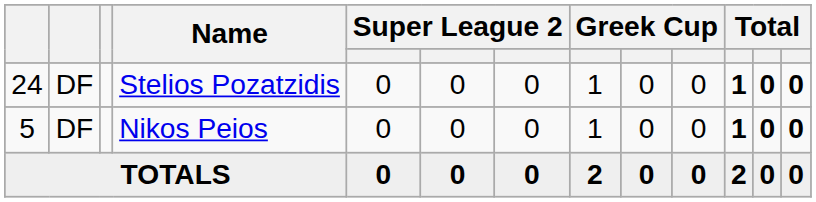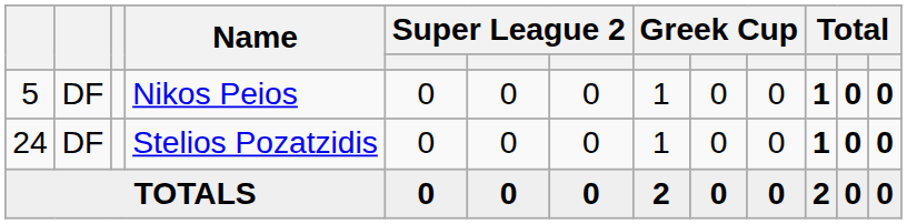 <table class="wikitable sortable" style="text-align:center">
 <tr>
 <th rowspan=2></th>
 <th rowspan=2></th>
 <th rowspan=2></th>
 <th rowspan=2>Name</th>
 <th colspan=3>Super League 2</th>
 <th colspan=3>Greek Cup</th>
 <th colspan=3>Total</th>
 </tr>
 <tr>
 <th></th>
 <th></th>
 <th></th>
 <th></th>
 <th></th>
 <th></th>
 <th></th>
 <th></th>
 <th></th>
 </tr>
 <tr>
-<td>24</td>
+<td>5</td>
 <td>DF</td>
 <td></td>
-<td align="left"><a href='#'>Stelios Pozatzidis</a></td>
+<td align="left"><a href='#'>Nikos Peios</a></td>
 <td>0</td>
 <td>0</td>
 <td>0</td>
 <td>1</td>
 <td>0</td>
 <td>0</td>
 <td><strong>1</strong></td>
 <td><strong>0</strong></td>
 <td><strong>0</strong></td>
 </tr>
 <tr>
-<td>5</td>
+<td>24</td>
 <td>DF</td>
 <td></td>
-<td align="left"><a href='#'>Nikos Peios</a></td>
+<td align="left"><a href='#'>Stelios Pozatzidis</a></td>
 <td>0</td>
 <td>0</td>
 <td>0</td>
 <td>1</td>
 <td>0</td>
 <td>0</td>
 <td><strong>1</strong></td>
 <td><strong>0</strong></td>
 <td><strong>0</strong></td>
 </tr>
 <tr bgcolor="#EFEFEF">
 <td colspan=4><strong>TOTALS</strong></td>
 <td><strong>0</strong></td>
 <td><strong>0</strong></td>
 <td><strong>0</strong></td>
 <td><strong>2</strong></td>
 <td><strong>0</strong></td>
 <td><strong>0</strong></td>
 <td><strong>2</strong></td>
 <td><strong>0</strong></td>
 <td><strong>0</strong></td>
 </tr>
 </table>
